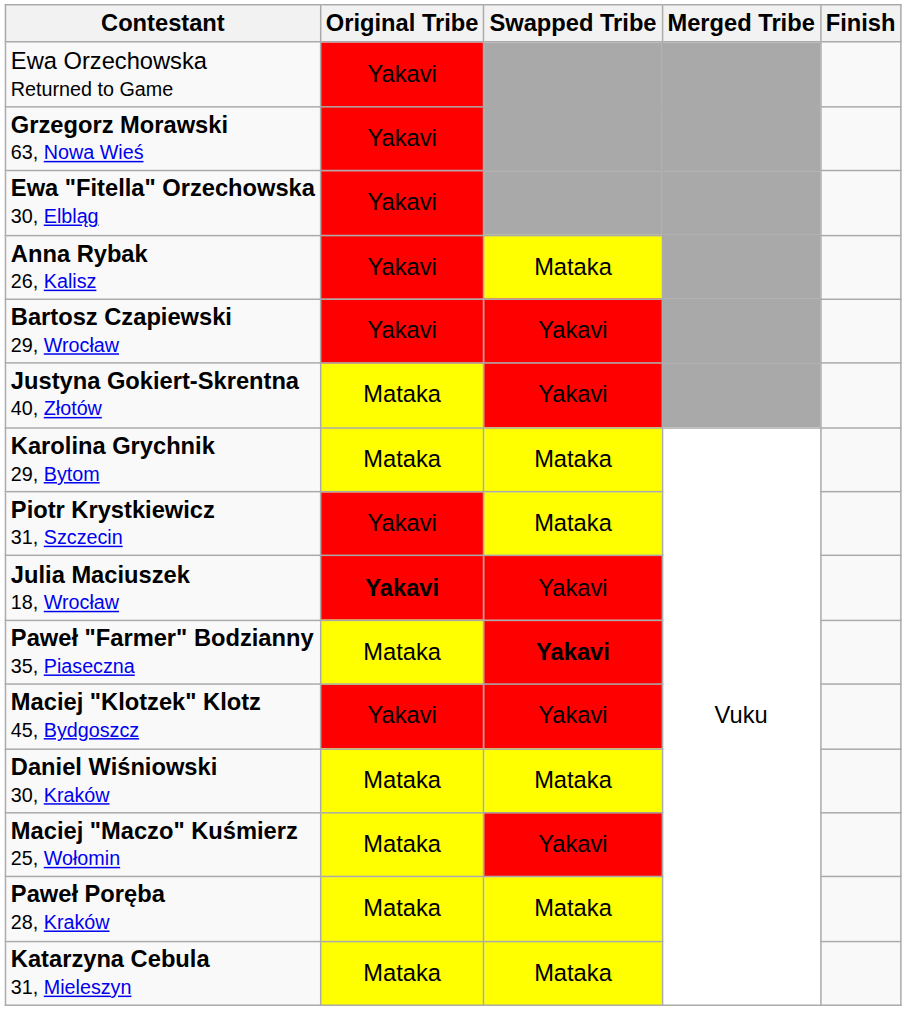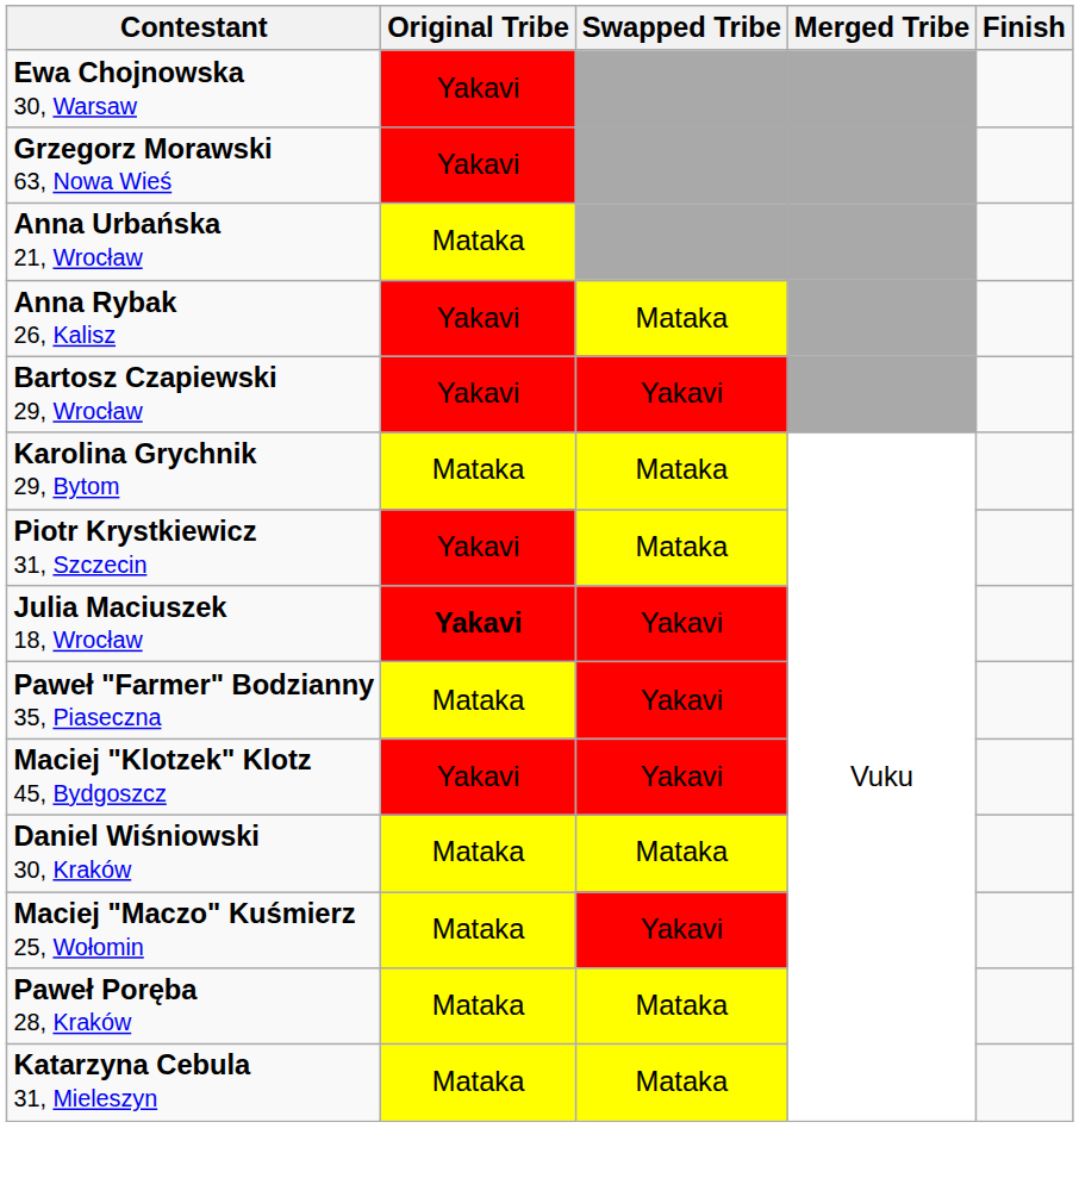 <table class="wikitable" style="margin:auto; text-align:center">
 <tr>
 <th>Contestant</th>
 <th>Original Tribe</th>
 <th>Swapped Tribe</th>
 <th>Merged Tribe</th>
 <th>Finish</th>
 </tr>
 <tr>
-<td align="left">Ewa Orzechowska<br><small>Returned to Game</small></td>
+<td align="left"><strong>Ewa Chojnowska</strong><br><small>30, <a href='#'>Warsaw</a></small></td>
 <td bgcolor="red">Yakavi</td>
 <td bgcolor="darkgray"></td>
 <td bgcolor="darkgray"></td>
 <td></td>
 </tr>
 <tr>
 <td align="left"><strong>Grzegorz Morawski</strong><br><small>63, <a href='#'>Nowa Wieś</a></small></td>
 <td bgcolor="red">Yakavi</td>
 <td bgcolor="darkgray"></td>
 <td bgcolor="darkgray"></td>
 <td></td>
 </tr>
 <tr>
-<td align="left"><strong>Ewa "Fitella" Orzechowska</strong><br><small>30, <a href='#'>Elbląg</a></small></td>
-<td bgcolor="red">Yakavi</td>
+<td align="left"><strong>Anna Urbańska</strong><br><small>21, <a href='#'>Wrocław</a></small></td>
+<td bgcolor="yellow">Mataka</td>
 <td bgcolor="darkgray"></td>
 <td bgcolor="darkgray"></td>
 <td></td>
 </tr>
 <tr>
 <td align="left"><strong>Anna Rybak</strong><br><small>26, <a href='#'>Kalisz</a></small></td>
 <td bgcolor="red">Yakavi</td>
 <td bgcolor="yellow">Mataka</td>
 <td bgcolor="darkgray"></td>
 <td></td>
 </tr>
 <tr>
 <td align="left"><strong>Bartosz Czapiewski</strong><br><small>29, <a href='#'>Wrocław</a></small></td>
 <td bgcolor="red">Yakavi</td>
-<td bgcolor="red">Yakavi</td>
-<td bgcolor="darkgray"></td>
-<td></td>
-</tr>
-<tr>
-<td align="left"><strong>Justyna Gokiert-Skrentna</strong><br><small>40, <a href='#'>Złotów</a></small></td>
-<td bgcolor="yellow">Mataka</td>
 <td bgcolor="red">Yakavi</td>
 <td bgcolor="darkgray"></td>
 <td></td>
 </tr>
 <tr>
 <td align="left"><strong>Karolina Grychnik</strong><br><small>29, <a href='#'>Bytom</a></small></td>
 <td bgcolor="yellow">Mataka</td>
 <td bgcolor="yellow">Mataka</td>
 <td bgcolor="white" rowspan=9>Vuku</td>
 <td></td>
 </tr>
 <tr>
 <td align="left"><strong>Piotr Krystkiewicz</strong><br><small>31, <a href='#'>Szczecin</a></small></td>
 <td bgcolor="red">Yakavi</td>
 <td bgcolor="yellow">Mataka</td>
 <td></td>
 </tr>
 <tr>
 <td align="left"><strong>Julia Maciuszek</strong><br><small>18, <a href='#'>Wrocław</a></small></td>
 <td bgcolor="red"><strong>Yakavi</strong></td>
 <td bgcolor="red">Yakavi</td>
 <td></td>
 </tr>
 <tr>
 <td align="left"><strong>Paweł "Farmer" Bodzianny</strong><br><small>35, <a href='#'>Piaseczna</a></small></td>
 <td bgcolor="yellow">Mataka</td>
-<td bgcolor="red"><strong>Yakavi</strong></td>
+<td bgcolor="red">Yakavi</td>
 <td></td>
 </tr>
 <tr>
 <td align="left"><strong>Maciej "Klotzek" Klotz</strong><br><small>45, <a href='#'>Bydgoszcz</a></small></td>
 <td bgcolor="red">Yakavi</td>
 <td bgcolor="red">Yakavi</td>
 <td></td>
 </tr>
 <tr>
 <td align="left"><strong>Daniel Wiśniowski</strong><br><small>30, <a href='#'>Kraków</a></small></td>
 <td bgcolor="yellow">Mataka</td>
 <td bgcolor="yellow">Mataka</td>
 <td></td>
 </tr>
 <tr>
 <td align="left"><strong>Maciej "Maczo" Kuśmierz</strong><br><small>25, <a href='#'>Wołomin</a></small></td>
 <td bgcolor="yellow">Mataka</td>
 <td bgcolor="red">Yakavi</td>
 <td></td>
 </tr>
 <tr>
 <td align="left"><strong>Paweł Poręba</strong><br><small>28, <a href='#'>Kraków</a></small></td>
 <td bgcolor="yellow">Mataka</td>
 <td bgcolor="yellow">Mataka</td>
 <td></td>
 </tr>
 <tr>
 <td align="left"><strong>Katarzyna Cebula</strong><br><small>31, <a href='#'>Mieleszyn</a></small></td>
 <td bgcolor="yellow">Mataka</td>
 <td bgcolor="yellow">Mataka</td>
 <td></td>
 </tr>
 </table>
